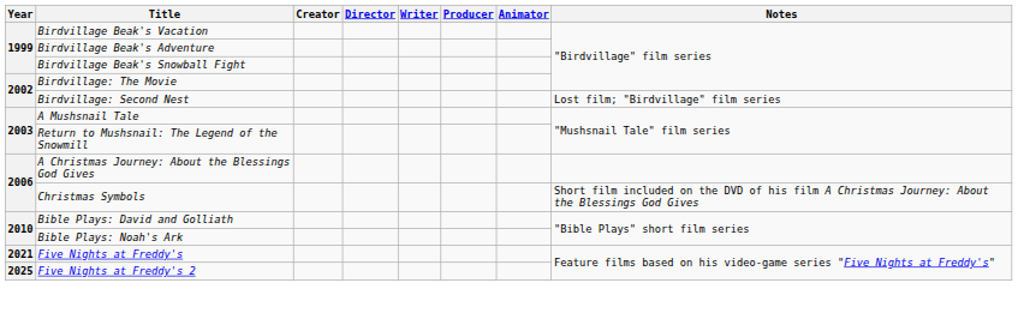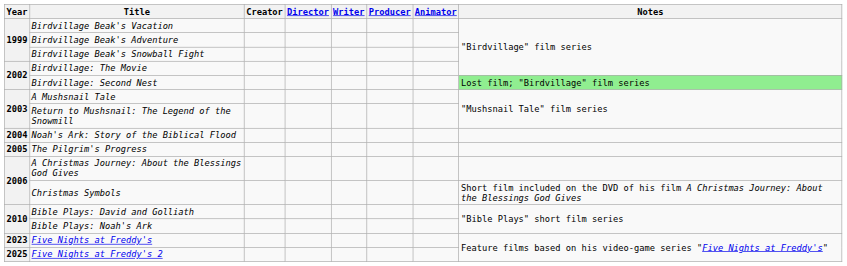 <table class="wikitable sortable">
 <tr>
 <th scope="col">Year</th>
 <th scope="col">Title</th>
 <th>Creator</th>
 <th><a href='#'>Director</a></th>
 <th><a href='#'>Writer</a></th>
 <th><a href='#'>Producer</a></th>
 <th><a href='#'>Animator</a></th>
 <th>Notes</th>
 </tr>
 <tr>
 <th rowspan="3" scope="row">1999</th>
 <td><em>Birdvillage Beak's Vacation</em></td>
 <td></td>
 <td></td>
 <td></td>
 <td></td>
 <td></td>
 <td rowspan=4>"Birdvillage" film series</td>
 </tr>
 <tr>
 <td><em>Birdvillage Beak's Adventure</em></td>
 <td></td>
 <td></td>
 <td></td>
 <td></td>
 <td></td>
 </tr>
 <tr>
 <td><em>Birdvillage Beak's Snowball Fight</em></td>
 <td></td>
 <td></td>
 <td></td>
 <td></td>
 <td></td>
 </tr>
 <tr>
 <th rowspan="2" scope="row">2002</th>
 <td><em>Birdvillage: The Movie</em></td>
 <td></td>
 <td></td>
 <td></td>
 <td></td>
 <td></td>
 </tr>
 <tr>
 <td><em>Birdvillage: Second Nest</em></td>
 <td></td>
 <td></td>
 <td></td>
 <td></td>
 <td></td>
-<td>Lost film; "Birdvillage" film series</td>
+<td style="background: lightgreen;">Lost film; "Birdvillage" film series</td>
 </tr>
 <tr>
 <th rowspan="2" scope="row">2003</th>
 <td><em>A Mushsnail Tale</em></td>
 <td></td>
 <td></td>
 <td></td>
 <td></td>
 <td></td>
 <td rowspan=2>"Mushsnail Tale" film series</td>
 </tr>
 <tr>
 <td><em>Return to Mushsnail: The Legend of the Snowmill</em></td>
+<td></td>
+<td></td>
+<td></td>
+<td></td>
+<td></td>
+</tr>
+<tr>
+<th scope="row">2004</th>
+<td><em>Noah's Ark: Story of the Biblical Flood</em></td>
+<td></td>
+<td></td>
+<td></td>
+<td></td>
+<td></td>
+<td></td>
+</tr>
+<tr>
+<th scope="row">2005</th>
+<td><em>The Pilgrim's Progress</em></td>
+<td></td>
 <td></td>
 <td></td>
 <td></td>
 <td></td>
 <td></td>
 </tr>
 <tr>
 <th rowspan="2" scope="row">2006</th>
 <td><em>A Christmas Journey: About the Blessings God Gives</em></td>
 <td></td>
 <td></td>
 <td></td>
 <td></td>
 <td></td>
 <td></td>
 </tr>
 <tr>
 <td><em>Christmas Symbols</em></td>
 <td></td>
 <td></td>
 <td></td>
 <td></td>
 <td></td>
 <td>Short film included on the DVD of his film <em>A Christmas Journey: About the Blessings God Gives</em></td>
 </tr>
 <tr>
 <th rowspan="2" scope="row">2010</th>
 <td><em>Bible Plays: David and Golliath</em></td>
 <td></td>
 <td></td>
 <td></td>
 <td></td>
 <td></td>
 <td rowspan=2>"Bible Plays" short film series</td>
 </tr>
 <tr>
 <td><em>Bible Plays: Noah's Ark</em></td>
 <td></td>
 <td></td>
 <td></td>
 <td></td>
 <td></td>
 </tr>
 <tr>
-<th scope="row">2021</th>
+<th scope="row">2023</th>
 <td><em><a href='#'>Five Nights at Freddy's</a></em></td>
 <td></td>
 <td></td>
 <td></td>
 <td></td>
 <td></td>
 <td rowspan="2">Feature films based on his video-game series "<em><a href='#'>Five Nights at Freddy's</a></em>"</td>
 </tr>
 <tr>
 <th scope="row">2025</th>
 <td><em><a href='#'>Five Nights at Freddy's 2</a></em></td>
 <td></td>
 <td></td>
 <td></td>
 <td></td>
 <td></td>
 </tr>
 </table>
